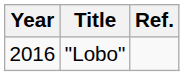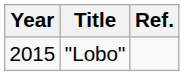 <table class="wikitable">
 <tr>
 <th>Year</th>
 <th>Title</th>
 <th>Ref.</th>
 </tr>
 <tr>
-<td>2016</td>
+<td>2015</td>
 <td>"Lobo"</td>
 <td></td>
 </tr>
 </table>
